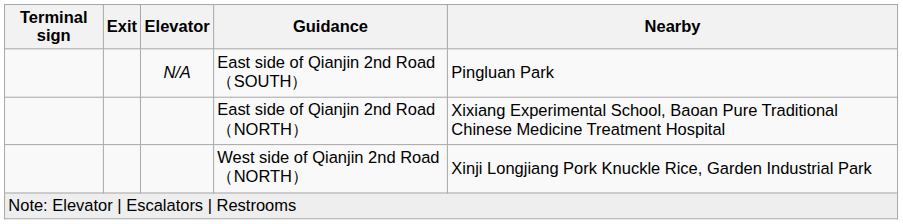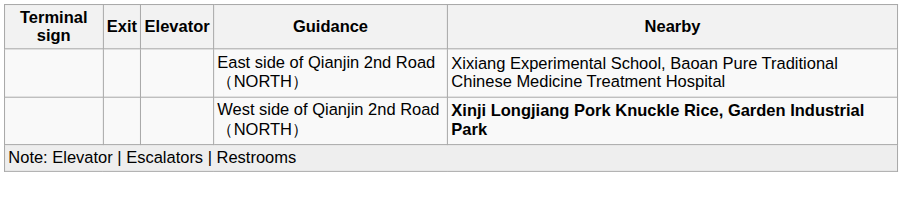 <table class="wikitable">
 <tr>
 <th>Terminal sign</th>
 <th>Exit</th>
 <th>Elevator</th>
 <th>Guidance</th>
 <th>Nearby</th>
-</tr>
-<tr>
-<td style=text-align:center><span>  </span></td>
-<td></td>
-<td align="center"><em>N/A</em></td>
-<td>East side of Qianjin 2nd Road（SOUTH）</td>
-<td>Pingluan Park</td>
 </tr>
 <tr>
 <td style=text-align:center><span>   </span></td>
 <td></td>
 <td></td>
 <td>East side of Qianjin 2nd Road（NORTH）</td>
 <td>Xixiang Experimental School, Baoan Pure Traditional Chinese Medicine Treatment Hospital</td>
 </tr>
 <tr>
 <td style=text-align:center><span>   </span></td>
 <td></td>
 <td></td>
 <td>West side of Qianjin 2nd Road（NORTH）</td>
-<td>Xinji Longjiang Pork Knuckle Rice, Garden Industrial Park</td>
+<td><strong>Xinji Longjiang Pork Knuckle Rice, Garden Industrial Park</strong></td>
 </tr>
 <tr>
 <td bgcolor="#EEEEEE" colspan=5>Note:  Elevator |  Escalators |  Restrooms</td>
 </tr>
 </table>
